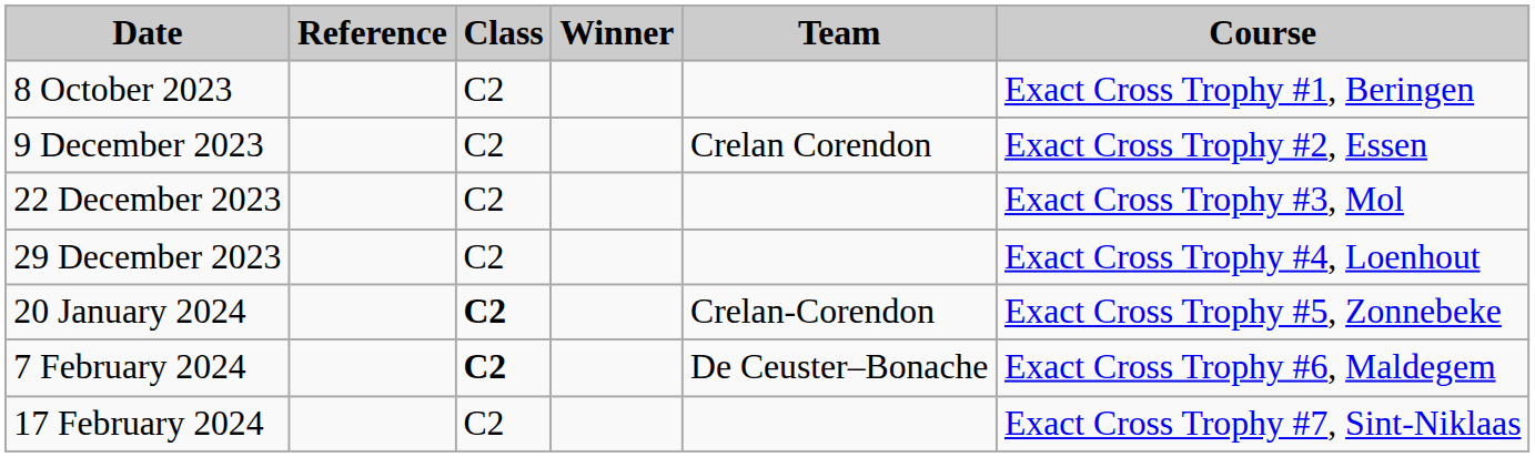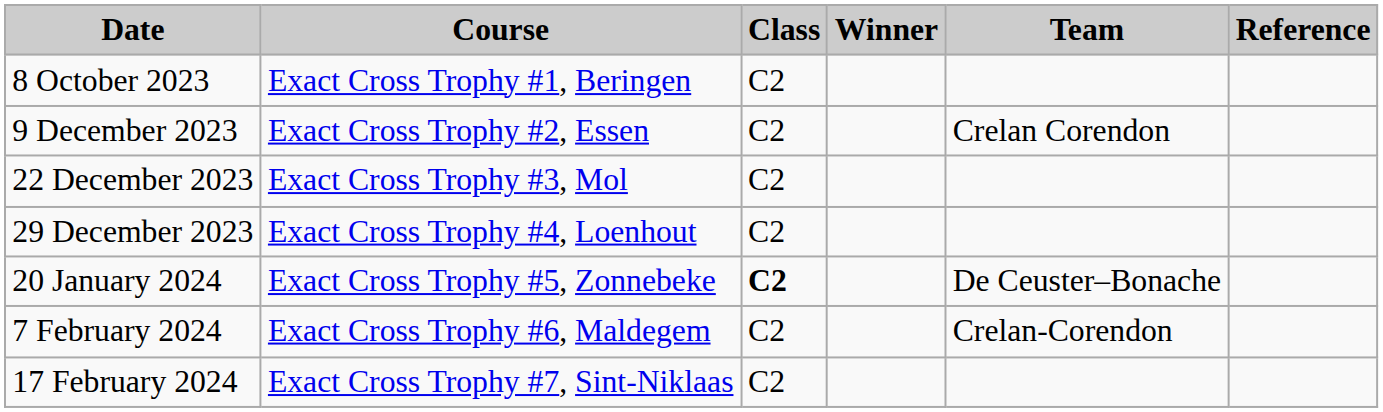 <table class="wikitable sortable alternance ">
 <tr>
 <th scope="col" style="background-color:#CCCCCC;">Date</th>
-<th scope="col" style="background-color:#CCCCCC;">Reference</th>
+<th scope="col" style="background-color:#CCCCCC;">Course</th>
 <th scope="col" style="background-color:#CCCCCC;">Class</th>
 <th scope="col" style="background-color:#CCCCCC;">Winner</th>
 <th scope="col" style="background-color:#CCCCCC;">Team</th>
-<th scope="col" style="background-color:#CCCCCC;">Course</th>
+<th scope="col" style="background-color:#CCCCCC;">Reference</th>
 </tr>
 <tr>
 <td>8 October 2023</td>
-<td></td>
+<td> <a href='#'>Exact Cross Trophy #1</a>, <a href='#'>Beringen</a></td>
 <td>C2</td>
 <td></td>
 <td></td>
-<td> <a href='#'>Exact Cross Trophy #1</a>, <a href='#'>Beringen</a></td>
+<td></td>
 </tr>
 <tr>
 <td>9 December 2023</td>
-<td></td>
+<td> <a href='#'>Exact Cross Trophy #2</a>, <a href='#'>Essen</a></td>
 <td>C2</td>
 <td></td>
 <td>Crelan Corendon</td>
-<td> <a href='#'>Exact Cross Trophy #2</a>, <a href='#'>Essen</a></td>
+<td></td>
 </tr>
 <tr>
 <td>22 December 2023</td>
-<td></td>
+<td> <a href='#'>Exact Cross Trophy #3</a>, <a href='#'>Mol</a></td>
 <td>C2</td>
 <td></td>
 <td></td>
-<td> <a href='#'>Exact Cross Trophy #3</a>, <a href='#'>Mol</a></td>
+<td></td>
 </tr>
 <tr>
 <td>29 December 2023</td>
-<td></td>
+<td> <a href='#'>Exact Cross Trophy #4</a>, <a href='#'>Loenhout</a></td>
 <td>C2</td>
 <td></td>
 <td></td>
-<td> <a href='#'>Exact Cross Trophy #4</a>, <a href='#'>Loenhout</a></td>
+<td></td>
 </tr>
 <tr>
 <td>20 January 2024</td>
-<td></td>
+<td> <a href='#'>Exact Cross Trophy #5</a>, <a href='#'>Zonnebeke</a></td>
 <td><strong>C2</strong></td>
 <td></td>
-<td>Crelan-Corendon</td>
-<td> <a href='#'>Exact Cross Trophy #5</a>, <a href='#'>Zonnebeke</a></td>
+<td>De Ceuster–Bonache</td>
+<td></td>
 </tr>
 <tr>
 <td>7 February 2024</td>
+<td> <a href='#'>Exact Cross Trophy #6</a>, <a href='#'>Maldegem</a></td>
+<td>C2</td>
 <td></td>
-<td><strong>C2</strong></td>
+<td>Crelan-Corendon</td>
 <td></td>
-<td>De Ceuster–Bonache</td>
-<td> <a href='#'>Exact Cross Trophy #6</a>, <a href='#'>Maldegem</a></td>
 </tr>
 <tr>
 <td>17 February 2024</td>
-<td></td>
+<td> <a href='#'>Exact Cross Trophy #7</a>, <a href='#'>Sint-Niklaas</a></td>
 <td>C2</td>
 <td></td>
 <td></td>
-<td> <a href='#'>Exact Cross Trophy #7</a>, <a href='#'>Sint-Niklaas</a></td>
+<td></td>
 </tr>
 </table>
